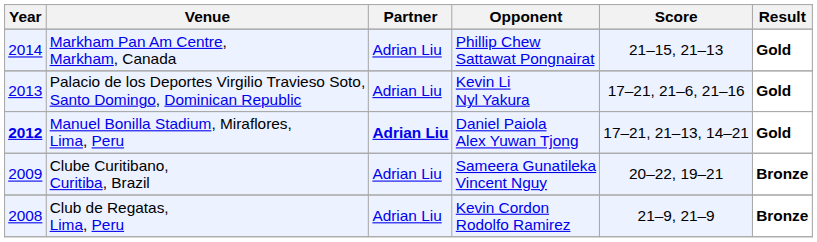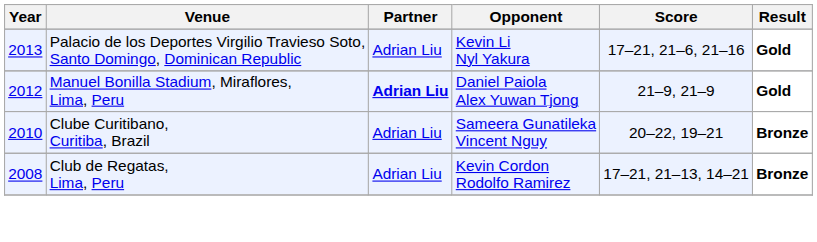 <table class="sortable wikitable" style="font-size: 90%;">
 <tr>
 <th>Year</th>
 <th>Venue</th>
 <th>Partner</th>
 <th>Opponent</th>
 <th>Score</th>
 <th>Result</th>
 </tr>
 <tr>
-</tr>
-<tr style="background:#ECF2FF">
-<td align="center"><a href='#'>2014</a></td>
-<td align="left"><a href='#'>Markham Pan Am Centre</a>,<br> <a href='#'>Markham</a>, Canada</td>
-<td align="left"> <a href='#'>Adrian Liu</a></td>
-<td align="left"> <a href='#'>Phillip Chew</a><br> <a href='#'>Sattawat Pongnairat</a></td>
-<td align="center">21–15, 21–13</td>
-<td style="text-align:left; background:white"> <strong>Gold</strong></td>
 </tr>
 <tr>
 </tr>
 <tr style="background:#ECF2FF">
 <td align="center"><a href='#'>2013</a></td>
 <td align="left">Palacio de los Deportes Virgilio Travieso Soto,<br> <a href='#'>Santo Domingo</a>, <a href='#'>Dominican Republic</a></td>
 <td align="left"> <a href='#'>Adrian Liu</a></td>
 <td align="left"> <a href='#'>Kevin Li</a><br> <a href='#'>Nyl Yakura</a></td>
 <td align="center">17–21, 21–6, 21–16</td>
 <td style="text-align:left; background:white"> <strong>Gold</strong></td>
 </tr>
 <tr>
 </tr>
 <tr style="background:#ECF2FF">
-<td align="center"><strong><a href='#'>2012</a></strong></td>
+<td align="center"><a href='#'>2012</a></td>
 <td align="left"><a href='#'>Manuel Bonilla Stadium</a>, Miraflores,<br> <a href='#'>Lima</a>, <a href='#'>Peru</a></td>
 <td align="left"><strong> <a href='#'>Adrian Liu</a></strong></td>
 <td align="left"> <a href='#'>Daniel Paiola</a><br> <a href='#'>Alex Yuwan Tjong</a></td>
-<td align="center">17–21, 21–13, 14–21</td>
+<td align="center">21–9, 21–9</td>
 <td style="text-align:left; background:white"> <strong>Gold</strong></td>
 </tr>
 <tr>
 </tr>
 <tr style="background:#ECF2FF">
-<td align="center"><a href='#'>2009</a></td>
+<td align="center"><a href='#'>2010</a></td>
 <td align="left">Clube Curitibano,<br> <a href='#'>Curitiba</a>, Brazil</td>
 <td align="left"> <a href='#'>Adrian Liu</a></td>
 <td align="left"> <a href='#'>Sameera Gunatileka</a><br> <a href='#'>Vincent Nguy</a></td>
 <td align="center">20–22, 19–21</td>
 <td style="text-align:left; background:white"> <strong>Bronze</strong></td>
 </tr>
 <tr>
 </tr>
 <tr style="background:#ECF2FF">
 <td align="center"><a href='#'>2008</a></td>
 <td align="left">Club de Regatas,<br> <a href='#'>Lima</a>, <a href='#'>Peru</a></td>
 <td align="left"> <a href='#'>Adrian Liu</a></td>
 <td align="left"> <a href='#'>Kevin Cordon</a><br> <a href='#'>Rodolfo Ramirez</a></td>
-<td align="center">21–9, 21–9</td>
+<td align="center">17–21, 21–13, 14–21</td>
 <td style="text-align:left; background:white"> <strong>Bronze</strong></td>
 </tr>
 <tr>
 </tr>
 </table>
